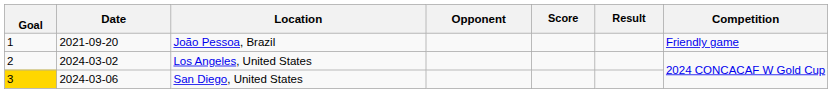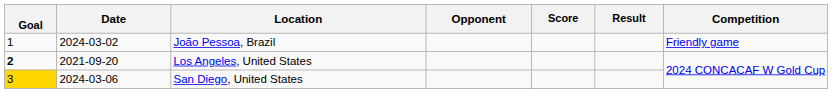 <table class="wikitable collapsible sortable" style="font-size:90%">
 <tr>
 <th data-sort-type="number" style="font-size:95%;"><br>Goal</th>
 <th>Date</th>
 <th>Location</th>
 <th>Opponent</th>
 <th data-sort-type="number" style="font-size:95%;">Score</th>
 <th data-sort-type="number" style="font-size:95%;">Result</th>
 <th width="20%">Competition</th>
 </tr>
 <tr>
 <td>1</td>
-<td>2021-09-20</td>
+<td>2024-03-02</td>
 <td> <a href='#'>João Pessoa</a>, Brazil</td>
 <td></td>
 <td></td>
 <td></td>
 <td><a href='#'>Friendly game</a></td>
 </tr>
 <tr>
-<td>2</td>
-<td>2024-03-02</td>
+<td><strong>2</strong></td>
+<td>2021-09-20</td>
 <td> <a href='#'>Los Angeles</a>, United States</td>
 <td></td>
 <td></td>
 <td></td>
 <td rowspan=2><a href='#'>2024 CONCACAF W Gold Cup</a></td>
 </tr>
 <tr>
 <td style="background: gold;">3</td>
 <td>2024-03-06</td>
 <td> <a href='#'>San Diego</a>, United States</td>
 <td></td>
 <td></td>
 <td></td>
 </tr>
 </table>
